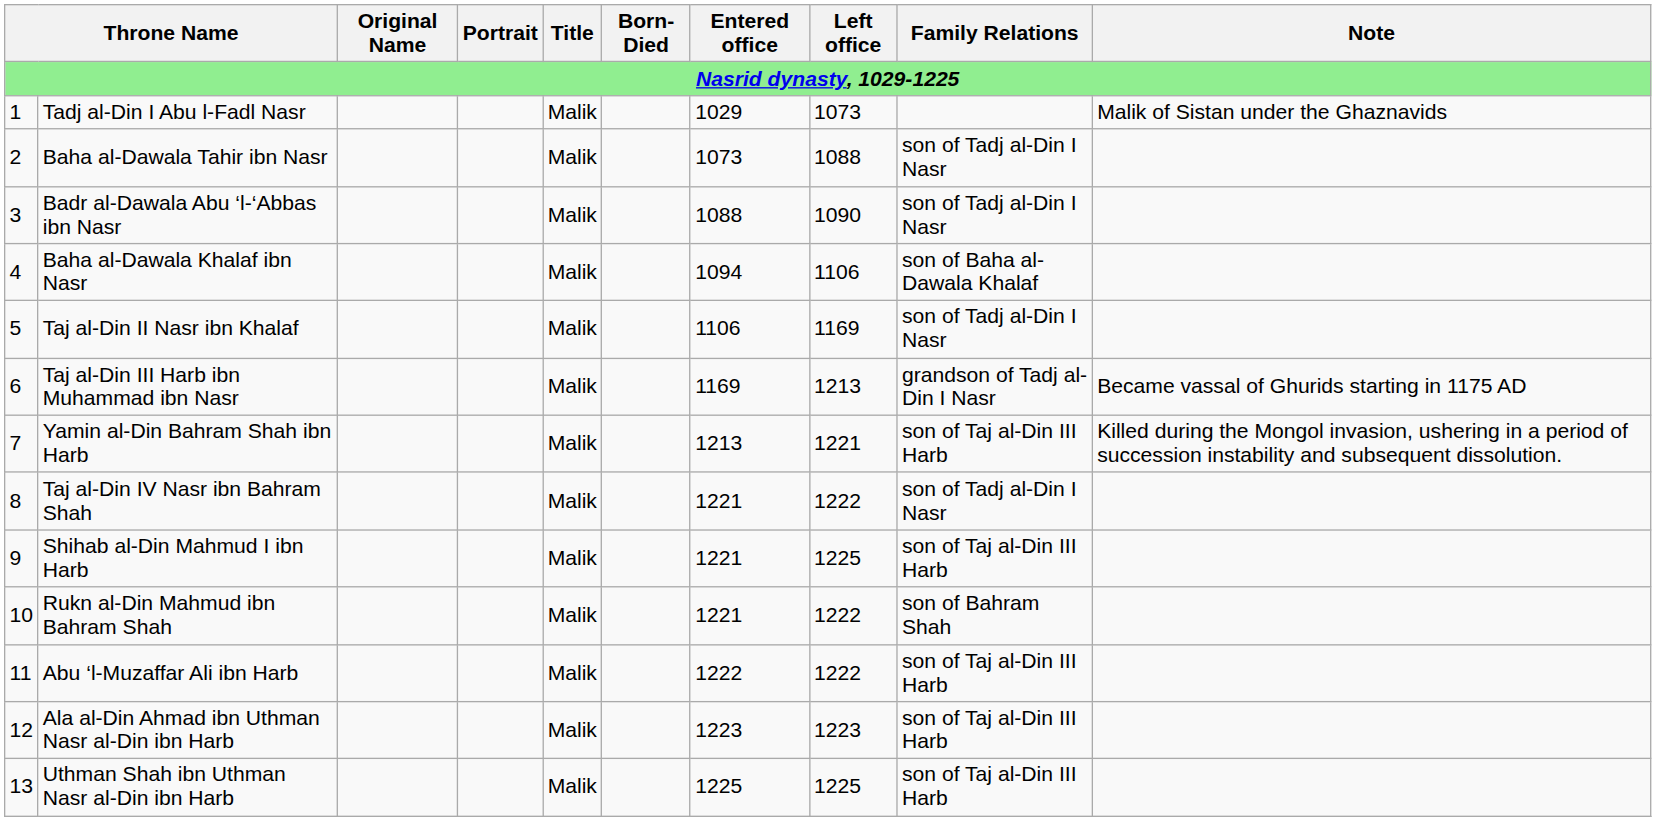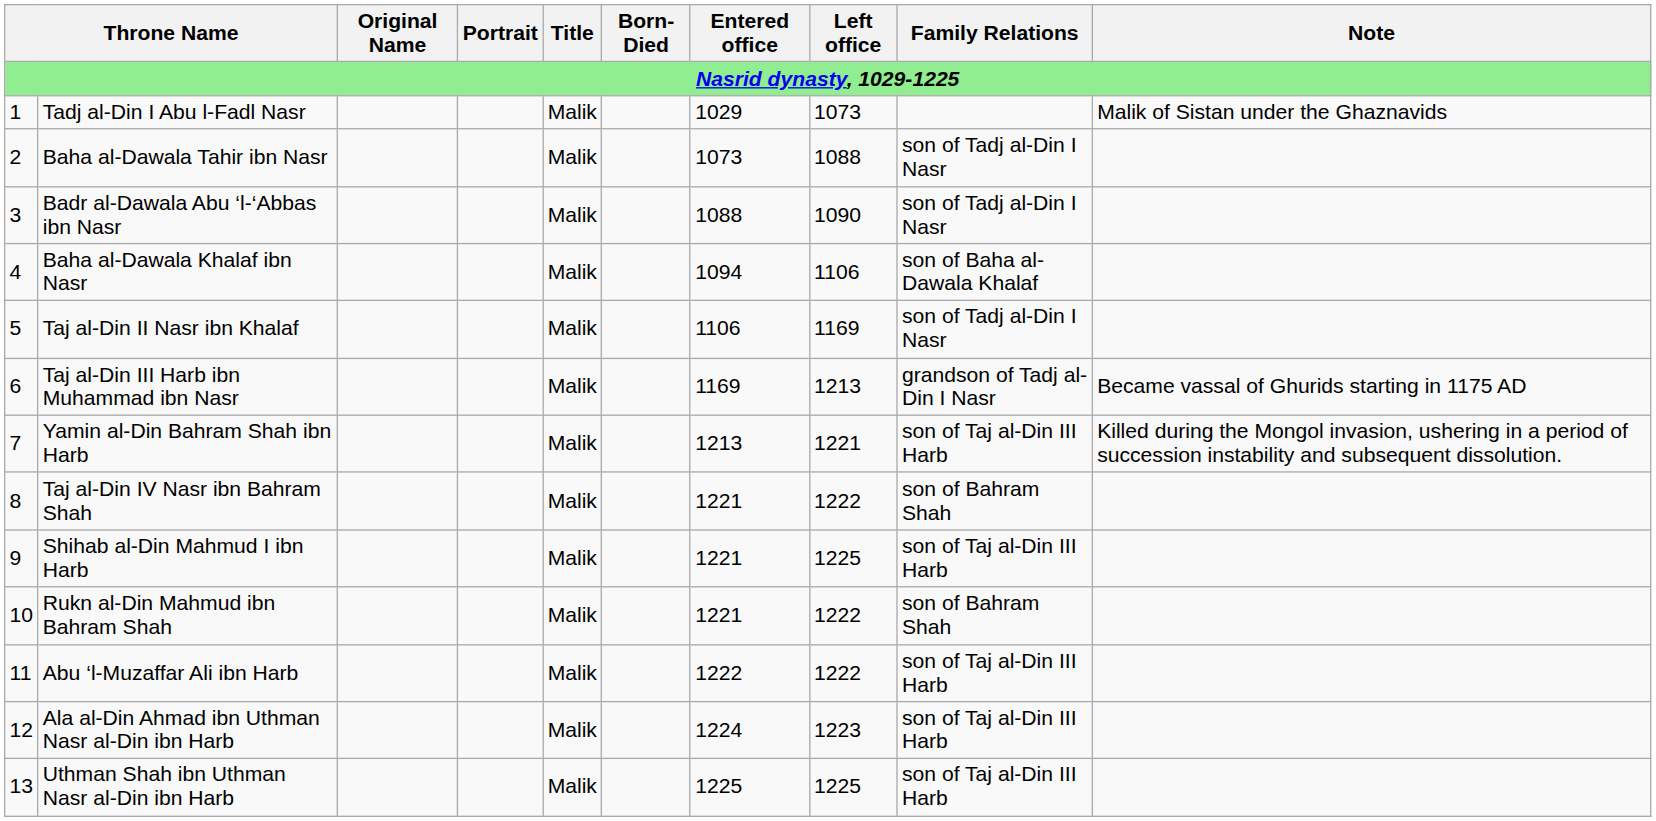 <table class="wikitable">
 <tr>
 <th colspan=2>Throne Name</th>
 <th>Original Name</th>
 <th>Portrait</th>
 <th>Title</th>
 <th>Born-Died</th>
 <th>Entered office</th>
 <th>Left office</th>
 <th>Family Relations</th>
 <th>Note</th>
 </tr>
 <tr>
 <td colspan="10" align=center style="background-color:Lightgreen"><strong><em><a href='#'>Nasrid dynasty</a>, 1029-1225</em></strong></td>
 </tr>
 <tr>
 <td>1</td>
 <td>Tadj al-Din I Abu l-Fadl Nasr</td>
 <td></td>
 <td></td>
 <td>Malik</td>
 <td></td>
 <td>1029</td>
 <td>1073</td>
 <td></td>
 <td>Malik of Sistan under the Ghaznavids</td>
 </tr>
 <tr>
 <td>2</td>
 <td>Baha al-Dawala Tahir ibn Nasr</td>
 <td></td>
 <td></td>
 <td>Malik</td>
 <td></td>
 <td>1073</td>
 <td>1088</td>
 <td>son of Tadj al-Din I Nasr</td>
 <td></td>
 </tr>
 <tr>
 <td>3</td>
 <td>Badr al-Dawala Abu ‘l-‘Abbas ibn Nasr</td>
 <td></td>
 <td></td>
 <td>Malik</td>
 <td></td>
 <td>1088</td>
 <td>1090</td>
 <td>son of Tadj al-Din I Nasr</td>
 <td></td>
 </tr>
 <tr>
 <td>4</td>
 <td>Baha al-Dawala Khalaf ibn Nasr</td>
 <td></td>
 <td></td>
 <td>Malik</td>
 <td></td>
 <td>1094</td>
 <td>1106</td>
 <td>son of Baha al-Dawala Khalaf</td>
 <td></td>
 </tr>
 <tr>
 <td>5</td>
 <td>Taj al-Din II Nasr ibn Khalaf</td>
 <td></td>
 <td></td>
 <td>Malik</td>
 <td></td>
 <td>1106</td>
 <td>1169</td>
 <td>son of Tadj al-Din I Nasr</td>
 <td></td>
 </tr>
 <tr>
 <td>6</td>
 <td>Taj al-Din III Harb ibn Muhammad ibn Nasr</td>
 <td></td>
 <td></td>
 <td>Malik</td>
 <td></td>
 <td>1169</td>
 <td>1213</td>
 <td>grandson of Tadj al-Din I Nasr</td>
 <td>Became vassal of Ghurids starting in 1175 AD</td>
 </tr>
 <tr>
 <td>7</td>
 <td>Yamin al-Din Bahram Shah ibn Harb</td>
 <td></td>
 <td></td>
 <td>Malik</td>
 <td></td>
 <td>1213</td>
 <td>1221</td>
 <td>son of Taj al-Din III Harb</td>
 <td>Killed during the Mongol invasion, ushering in a period of succession instability and subsequent dissolution.</td>
 </tr>
 <tr>
 <td>8</td>
 <td>Taj al-Din IV Nasr ibn Bahram Shah</td>
 <td></td>
 <td></td>
 <td>Malik</td>
 <td></td>
 <td>1221</td>
 <td>1222</td>
-<td>son of Tadj al-Din I Nasr</td>
+<td>son of Bahram Shah</td>
 <td></td>
 </tr>
 <tr>
 <td>9</td>
 <td>Shihab al-Din Mahmud I ibn Harb</td>
 <td></td>
 <td></td>
 <td>Malik</td>
 <td></td>
 <td>1221</td>
 <td>1225</td>
 <td>son of Taj al-Din III Harb</td>
 <td></td>
 </tr>
 <tr>
 <td>10</td>
 <td>Rukn al-Din Mahmud ibn Bahram Shah</td>
 <td></td>
 <td></td>
 <td>Malik</td>
 <td></td>
 <td>1221</td>
 <td>1222</td>
 <td>son of Bahram Shah</td>
 <td></td>
 </tr>
 <tr>
 <td>11</td>
 <td>Abu ‘l-Muzaffar Ali ibn Harb</td>
 <td></td>
 <td></td>
 <td>Malik</td>
 <td></td>
 <td>1222</td>
 <td>1222</td>
 <td>son of Taj al-Din III Harb</td>
 <td></td>
 </tr>
 <tr>
 <td>12</td>
 <td>Ala al-Din Ahmad ibn Uthman Nasr al-Din ibn Harb</td>
 <td></td>
 <td></td>
 <td>Malik</td>
 <td></td>
-<td>1223</td>
+<td>1224</td>
 <td>1223</td>
 <td>son of Taj al-Din III Harb</td>
 <td></td>
 </tr>
 <tr>
 <td>13</td>
 <td>Uthman Shah ibn Uthman Nasr al-Din ibn Harb</td>
 <td></td>
 <td></td>
 <td>Malik</td>
 <td></td>
 <td>1225</td>
 <td>1225</td>
 <td>son of Taj al-Din III Harb</td>
 <td></td>
 </tr>
 <tr>
 </tr>
 </table>
